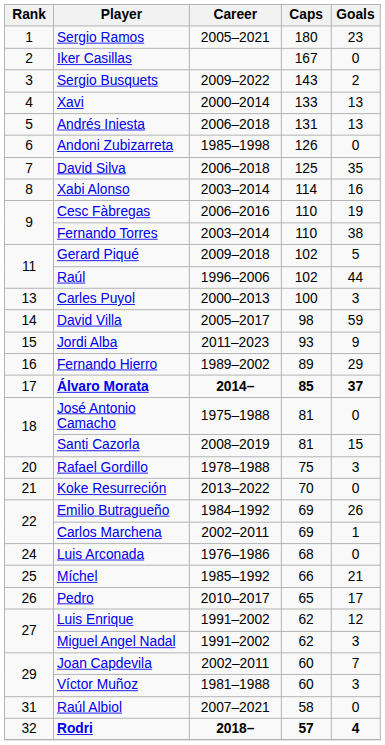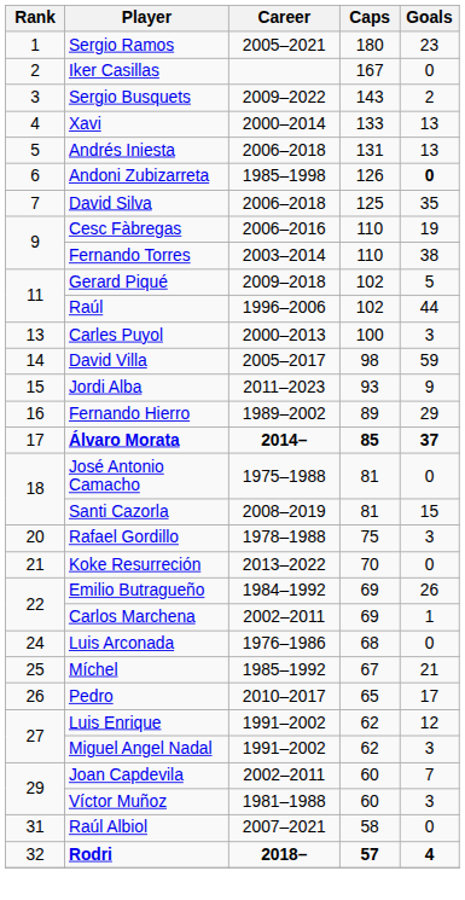 <table class="wikitable sortable" style="text-align:center;">
 <tr>
 <th width=50px>Rank</th>
 <th style="width:150px;">Player</th>
 <th style="width:100px;">Career</th>
 <th width=50px>Caps</th>
 <th width=50px>Goals</th>
 </tr>
 <tr>
 <td>1</td>
 <td align="left"><a href='#'>Sergio Ramos</a></td>
 <td>2005–2021</td>
 <td>180</td>
 <td>23</td>
 </tr>
 <tr>
 <td>2</td>
 <td align="left"><a href='#'>Iker Casillas</a></td>
 <td></td>
 <td>167</td>
 <td>0</td>
 </tr>
 <tr>
 <td>3</td>
 <td align="left"><a href='#'>Sergio Busquets</a></td>
 <td>2009–2022</td>
 <td>143</td>
 <td>2</td>
 </tr>
 <tr>
 <td>4</td>
 <td align="left"><a href='#'>Xavi</a></td>
 <td>2000–2014</td>
 <td>133</td>
 <td>13</td>
 </tr>
 <tr>
 <td>5</td>
 <td align="left"><a href='#'>Andrés Iniesta</a></td>
 <td>2006–2018</td>
 <td>131</td>
 <td>13</td>
 </tr>
 <tr>
 <td>6</td>
 <td align="left"><a href='#'>Andoni Zubizarreta</a></td>
 <td>1985–1998</td>
 <td>126</td>
-<td>0</td>
+<td><strong>0</strong></td>
 </tr>
 <tr>
 <td>7</td>
 <td align="left"><a href='#'>David Silva</a></td>
 <td>2006–2018</td>
 <td>125</td>
 <td>35</td>
-</tr>
-<tr>
-<td>8</td>
-<td align="left"><a href='#'>Xabi Alonso</a></td>
-<td>2003–2014</td>
-<td>114</td>
-<td>16</td>
 </tr>
 <tr>
 <td rowspan=2>9</td>
 <td align="left"><a href='#'>Cesc Fàbregas</a></td>
 <td>2006–2016</td>
 <td>110</td>
 <td>19</td>
 </tr>
 <tr>
 <td align="left"><a href='#'>Fernando Torres</a></td>
 <td>2003–2014</td>
 <td>110</td>
 <td>38</td>
 </tr>
 <tr>
 <td rowspan=2>11</td>
 <td style="text-align: left;"><a href='#'>Gerard Piqué</a></td>
 <td>2009–2018</td>
 <td>102</td>
 <td>5</td>
 </tr>
 <tr>
 <td style="text-align: left;"><a href='#'>Raúl</a></td>
 <td>1996–2006</td>
 <td>102</td>
 <td>44</td>
 </tr>
 <tr>
 <td>13</td>
 <td align="left"><a href='#'>Carles Puyol</a></td>
 <td>2000–2013</td>
 <td>100</td>
 <td>3</td>
 </tr>
 <tr>
 <td>14</td>
 <td style="text-align: left;"><a href='#'>David Villa</a></td>
 <td>2005–2017</td>
 <td>98</td>
 <td>59</td>
 </tr>
 <tr>
 <td>15</td>
 <td style="text-align: left;"><a href='#'>Jordi Alba</a></td>
 <td>2011–2023</td>
 <td>93</td>
 <td>9</td>
 </tr>
 <tr>
 <td>16</td>
 <td style="text-align: left;"><a href='#'>Fernando Hierro</a></td>
 <td>1989–2002</td>
 <td>89</td>
 <td>29</td>
 </tr>
 <tr>
 <td>17</td>
 <td style="text-align: left;"><strong><a href='#'>Álvaro Morata</a></strong></td>
 <td><strong>2014–</strong></td>
 <td><strong>85</strong></td>
 <td><strong>37</strong></td>
 </tr>
 <tr>
 <td rowspan=2>18</td>
 <td style="text-align: left;"><a href='#'>José Antonio Camacho</a></td>
 <td>1975–1988</td>
 <td>81</td>
 <td>0</td>
 </tr>
 <tr>
 <td style="text-align: left;"><a href='#'>Santi Cazorla</a></td>
 <td>2008–2019</td>
 <td>81</td>
 <td>15</td>
 </tr>
 <tr>
 <td>20</td>
 <td style="text-align: left;"><a href='#'>Rafael Gordillo</a></td>
 <td>1978–1988</td>
 <td>75</td>
 <td>3</td>
 </tr>
 <tr>
 <td>21</td>
 <td style="text-align: left;"><a href='#'>Koke Resurreción</a></td>
 <td>2013–2022</td>
 <td>70</td>
 <td>0</td>
 </tr>
 <tr>
 <td rowspan=2>22</td>
 <td style="text-align: left;"><a href='#'>Emilio Butragueño</a></td>
 <td>1984–1992</td>
 <td>69</td>
 <td>26</td>
 </tr>
 <tr>
 <td style="text-align: left;"><a href='#'>Carlos Marchena</a></td>
 <td>2002–2011</td>
 <td>69</td>
 <td>1</td>
 </tr>
 <tr>
 <td>24</td>
 <td style="text-align: left;"><a href='#'>Luis Arconada</a></td>
 <td>1976–1986</td>
 <td>68</td>
 <td>0</td>
 </tr>
 <tr>
 <td>25</td>
 <td align="left"><a href='#'>Míchel</a></td>
 <td>1985–1992</td>
-<td>66</td>
+<td>67</td>
 <td>21</td>
 </tr>
 <tr>
 <td>26</td>
 <td align="left"><a href='#'>Pedro</a></td>
 <td>2010–2017</td>
 <td>65</td>
 <td>17</td>
 </tr>
 <tr>
 <td rowspan=2>27</td>
 <td align="left"><a href='#'>Luis Enrique</a></td>
 <td>1991–2002</td>
 <td>62</td>
 <td>12</td>
 </tr>
 <tr>
 <td align="left"><a href='#'>Miguel Angel Nadal</a></td>
 <td>1991–2002</td>
 <td>62</td>
 <td>3</td>
 </tr>
 <tr>
 <td rowspan=2>29</td>
 <td align="left"><a href='#'>Joan Capdevila</a></td>
 <td>2002–2011</td>
 <td>60</td>
 <td>7</td>
 </tr>
 <tr>
 <td style="text-align:left;"><a href='#'>Víctor Muñoz</a></td>
 <td>1981–1988</td>
 <td>60</td>
 <td>3</td>
 </tr>
 <tr>
 <td>31</td>
 <td align="left"><a href='#'>Raúl Albiol</a></td>
 <td>2007–2021</td>
 <td>58</td>
 <td>0</td>
 </tr>
 <tr>
 <td>32</td>
 <td align="left"><strong><a href='#'>Rodri</a></strong></td>
 <td><strong>2018–</strong></td>
 <td><strong>57</strong></td>
 <td><strong>4</strong></td>
 </tr>
 <tr>
 </tr>
 </table>
